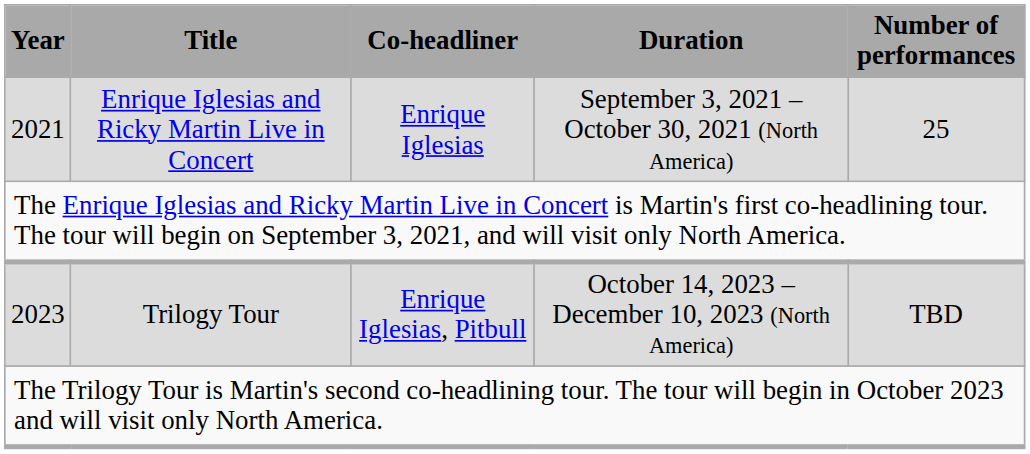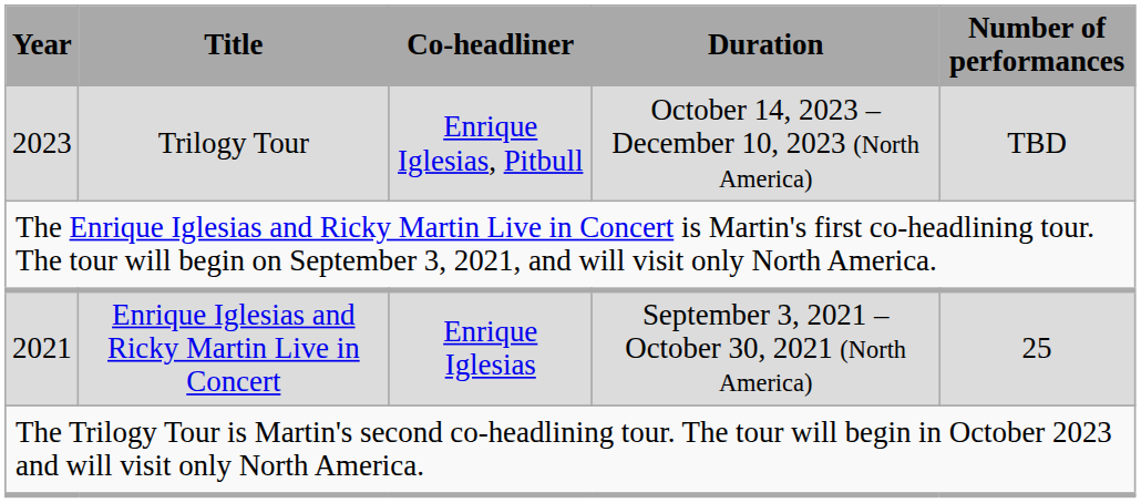 <table class="wikitable">
 <tr>
 <th style="background-color: #A9A9A9;">Year</th>
 <th style="background-color: #A9A9A9;">Title</th>
 <th style="background-color: #A9A9A9;">Co-headliner</th>
 <th style="background-color: #A9A9A9;">Duration</th>
 <th style="background-color: #A9A9A9;">Number of<br>performances</th>
 </tr>
 <tr>
+<td style="background-color: #DCDCDC;" align="center" width=6>2023</td>
+<td style="background-color: #DCDCDC;" align="center">Trilogy Tour</td>
+<td style="background-color: #DCDCDC;" align="center"><a href='#'>Enrique Iglesias</a>, <a href='#'>Pitbull</a></td>
+<td style="background-color: #DCDCDC;" align="center">October 14, 2023 – December 10, 2023 <small>(North America)</small></td>
+<td style="background-color: #DCDCDC; text-align:center;">TBD</td>
+</tr>
+<tr>
+<td colspan="5" style="border-bottom-width:3px; padding:5px;">The <a href='#'>Enrique Iglesias and Ricky Martin Live in Concert</a> is Martin's first co-headlining tour. The tour will begin on September 3, 2021, and will visit only North America.</td>
+</tr>
+<tr>
 <td style="background-color: #DCDCDC;" align="center" width=6>2021</td>
 <td style="background-color: #DCDCDC;" align="center"><a href='#'>Enrique Iglesias and Ricky Martin Live in Concert</a></td>
 <td style="background-color: #DCDCDC;" align="center"><a href='#'>Enrique Iglesias</a></td>
 <td style="background-color: #DCDCDC;" align="center">September 3, 2021 – October 30, 2021 <small>(North America)</small></td>
 <td style="background-color: #DCDCDC; text-align:center;">25</td>
 </tr>
 <tr>
-<td colspan="5" style="border-bottom-width:3px; padding:5px;">The <a href='#'>Enrique Iglesias and Ricky Martin Live in Concert</a> is Martin's first co-headlining tour. The tour will begin on September 3, 2021, and will visit only North America.</td>
-</tr>
-<tr>
-<td style="background-color: #DCDCDC;" align="center" width=6>2023</td>
-<td style="background-color: #DCDCDC;" align="center">Trilogy Tour</td>
-<td style="background-color: #DCDCDC;" align="center"><a href='#'>Enrique Iglesias</a>, <a href='#'>Pitbull</a></td>
-<td style="background-color: #DCDCDC;" align="center">October 14, 2023 – December 10, 2023 <small>(North America)</small></td>
-<td style="background-color: #DCDCDC; text-align:center;">TBD</td>
-</tr>
-<tr>
 <td colspan="5" style="border-bottom-width:3px; padding:5px;">The Trilogy Tour is Martin's second co-headlining tour. The tour will begin in October 2023 and will visit only North America.</td>
 </tr>
 <tr>
 </tr>
 </table>
